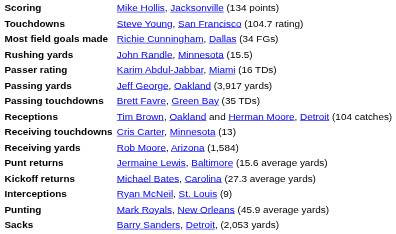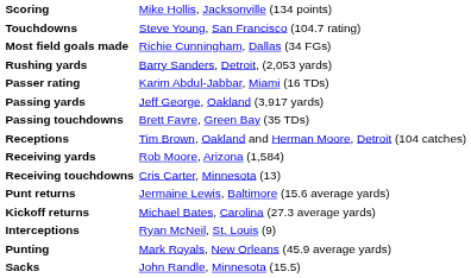 <table cellpadding="3" cellspacing="1">
 <tr>
 <td><strong>Scoring</strong></td>
 <td><a href='#'>Mike Hollis</a>, <a href='#'>Jacksonville</a> (134 points)</td>
 </tr>
 <tr>
 <td><strong>Touchdowns</strong></td>
 <td><a href='#'>Steve Young</a>, <a href='#'>San Francisco</a> (104.7 rating)</td>
 </tr>
 <tr>
 <td><strong>Most field goals made</strong></td>
 <td><a href='#'>Richie Cunningham</a>, <a href='#'>Dallas</a> (34 FGs)</td>
 </tr>
 <tr>
 <td><strong>Rushing yards</strong></td>
-<td><a href='#'>John Randle</a>, <a href='#'>Minnesota</a> (15.5)</td>
+<td><a href='#'>Barry Sanders</a>, <a href='#'>Detroit</a>, (2,053 yards)</td>
 </tr>
 <tr>
 <td><strong>Passer rating</strong></td>
 <td><a href='#'>Karim Abdul-Jabbar</a>, <a href='#'>Miami</a> (16 TDs)</td>
 </tr>
 <tr>
 <td><strong>Passing yards</strong></td>
 <td><a href='#'>Jeff George</a>, <a href='#'>Oakland</a> (3,917 yards)</td>
 </tr>
 <tr>
 <td><strong>Passing touchdowns</strong></td>
 <td><a href='#'>Brett Favre</a>, <a href='#'>Green Bay</a> (35 TDs)</td>
 </tr>
 <tr>
 <td><strong>Receptions</strong></td>
 <td><a href='#'>Tim Brown</a>, <a href='#'>Oakland</a> and <a href='#'>Herman Moore</a>, <a href='#'>Detroit</a> (104 catches)</td>
 </tr>
 <tr>
+<td><strong>Receiving yards</strong></td>
+<td><a href='#'>Rob Moore</a>, <a href='#'>Arizona</a> (1,584)</td>
+</tr>
+<tr>
 <td><strong>Receiving touchdowns</strong></td>
 <td><a href='#'>Cris Carter</a>, <a href='#'>Minnesota</a> (13)</td>
-</tr>
-<tr>
-<td><strong>Receiving yards</strong></td>
-<td><a href='#'>Rob Moore</a>, <a href='#'>Arizona</a> (1,584)</td>
 </tr>
 <tr>
 <td><strong>Punt returns</strong></td>
 <td><a href='#'>Jermaine Lewis</a>, <a href='#'>Baltimore</a> (15.6 average yards)</td>
 </tr>
 <tr>
 <td><strong>Kickoff returns</strong></td>
 <td><a href='#'>Michael Bates</a>, <a href='#'>Carolina</a> (27.3 average yards)</td>
 </tr>
 <tr>
 <td><strong>Interceptions</strong></td>
 <td><a href='#'>Ryan McNeil</a>, <a href='#'>St. Louis</a> (9)</td>
 </tr>
 <tr>
 <td><strong>Punting</strong></td>
 <td><a href='#'>Mark Royals</a>, <a href='#'>New Orleans</a> (45.9 average yards)</td>
 </tr>
 <tr>
 <td><strong>Sacks</strong></td>
-<td><a href='#'>Barry Sanders</a>, <a href='#'>Detroit</a>, (2,053 yards)</td>
+<td><a href='#'>John Randle</a>, <a href='#'>Minnesota</a> (15.5)</td>
 </tr>
 </table>
